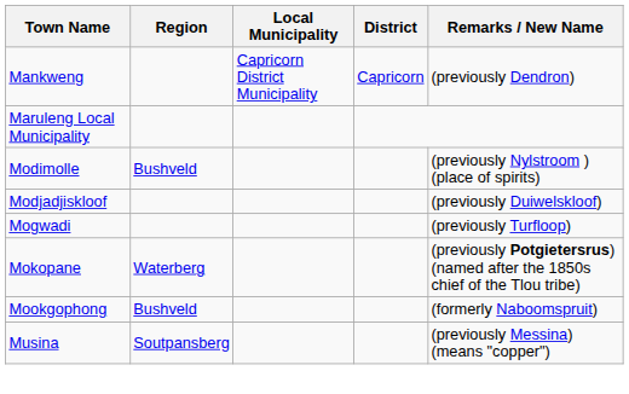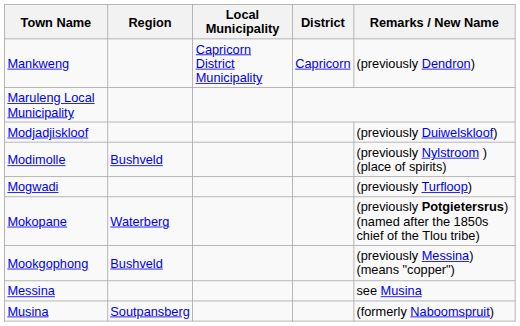 <table class="wikitable sortable" style="font-size: 95%;">
 <tr>
 <th>Town Name</th>
 <th>Region</th>
 <th>Local Municipality</th>
 <th>District</th>
 <th>Remarks / New Name</th>
 </tr>
 <tr>
 <td><a href='#'>Mankweng</a></td>
 <td></td>
 <td><a href='#'>Capricorn District Municipality</a></td>
 <td><a href='#'>Capricorn</a></td>
 <td>(previously <a href='#'>Dendron</a>)</td>
 </tr>
 <tr>
 <td><a href='#'>Maruleng Local Municipality</a></td>
 <td></td>
 <td></td>
 </tr>
 <tr>
+<td><a href='#'>Modjadjiskloof</a></td>
+<td></td>
+<td></td>
+<td></td>
+<td>(previously <a href='#'>Duiwelskloof</a>)</td>
+</tr>
+<tr>
 <td><a href='#'>Modimolle</a></td>
 <td><a href='#'>Bushveld</a></td>
 <td></td>
 <td></td>
 <td>(previously  <a href='#'>Nylstroom</a> )(place of spirits)</td>
-</tr>
-<tr>
-<td><a href='#'>Modjadjiskloof</a></td>
-<td></td>
-<td></td>
-<td></td>
-<td>(previously <a href='#'>Duiwelskloof</a>)</td>
 </tr>
 <tr>
 <td><a href='#'>Mogwadi</a></td>
 <td></td>
 <td></td>
 <td></td>
 <td>(previously <a href='#'>Turfloop</a>)</td>
 </tr>
 <tr>
 <td><a href='#'>Mokopane</a></td>
 <td><a href='#'>Waterberg</a></td>
 <td></td>
 <td></td>
 <td>(previously <strong>Potgietersrus</strong>) (named after the 1850s chief of the Tlou tribe)</td>
 </tr>
 <tr>
 <td><a href='#'>Mookgophong</a></td>
 <td><a href='#'>Bushveld</a></td>
 <td></td>
 <td></td>
-<td>(formerly <a href='#'>Naboomspruit</a>)</td>
+<td>(previously <a href='#'>Messina</a>) (means "copper")</td>
+</tr>
+<tr>
+<td><a href='#'>Messina</a></td>
+<td></td>
+<td></td>
+<td></td>
+<td>see <a href='#'>Musina</a></td>
 </tr>
 <tr>
 <td><a href='#'>Musina</a></td>
 <td><a href='#'>Soutpansberg</a></td>
 <td></td>
 <td></td>
-<td>(previously <a href='#'>Messina</a>) (means "copper")</td>
+<td>(formerly <a href='#'>Naboomspruit</a>)</td>
 </tr>
 </table>
